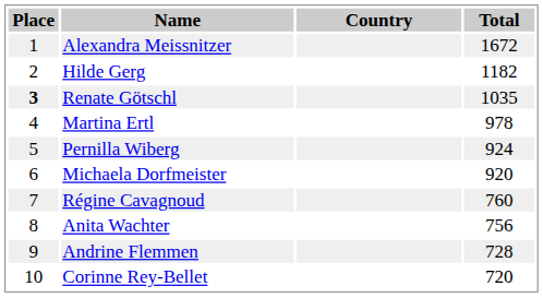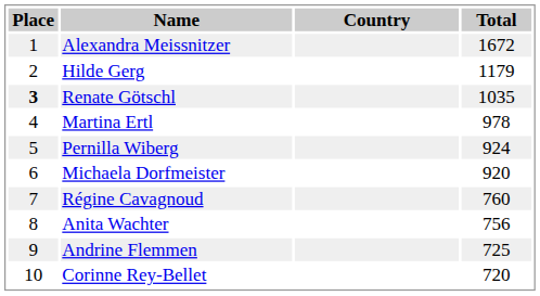 <table border="0" style="border: 1px solid #999; background-color:#FFFFFF; text-align:center; font-size:86%; line-height:15px;">
 <tr align="center" bgcolor="#CCCCCC">
 <th width=35>Place</th>
 <th width=170>Name</th>
 <th width=120>Country</th>
 <th width=50>Total</th>
 </tr>
 <tr bgcolor="#EFEFEF">
 <td>1</td>
 <td align="left"><a href='#'>Alexandra Meissnitzer</a></td>
 <td align="left"></td>
 <td>1672</td>
 </tr>
 <tr>
 <td>2</td>
 <td align="left"><a href='#'>Hilde Gerg</a></td>
 <td align="left"></td>
-<td>1182</td>
+<td>1179</td>
 </tr>
 <tr bgcolor="#EFEFEF">
 <td><strong>3</strong></td>
 <td align="left"><a href='#'>Renate Götschl</a></td>
 <td align="left"></td>
 <td>1035</td>
 </tr>
 <tr>
 <td>4</td>
 <td align="left"><a href='#'>Martina Ertl</a></td>
 <td align="left"></td>
 <td>978</td>
 </tr>
 <tr bgcolor="#EFEFEF">
 <td>5</td>
 <td align="left"><a href='#'>Pernilla Wiberg</a></td>
 <td align="left"></td>
 <td>924</td>
 </tr>
 <tr>
 <td>6</td>
 <td align="left"><a href='#'>Michaela Dorfmeister</a></td>
 <td align="left"></td>
 <td>920</td>
 </tr>
 <tr bgcolor="#EFEFEF">
 <td>7</td>
 <td align="left"><a href='#'>Régine Cavagnoud</a></td>
 <td align="left"></td>
 <td>760</td>
 </tr>
 <tr>
 <td>8</td>
 <td align="left"><a href='#'>Anita Wachter</a></td>
 <td align="left"></td>
 <td>756</td>
 </tr>
 <tr bgcolor="#EFEFEF">
 <td>9</td>
 <td align="left"><a href='#'>Andrine Flemmen</a></td>
 <td align="left"></td>
-<td>728</td>
+<td>725</td>
 </tr>
 <tr>
 <td>10</td>
 <td align="left"><a href='#'>Corinne Rey-Bellet</a></td>
 <td align="left"> </td>
 <td>720</td>
 </tr>
 </table>
